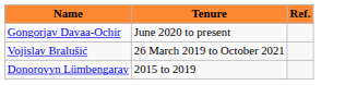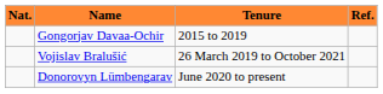 <table class="wikitable sortable">
 <tr>
+<th style="background:#FF8833;" scope="col">Nat.</th>
 <th style="background:#FF8833;" scope="col">Name</th>
 <th style="background:#FF8833;" scope="col">Tenure</th>
 <th style="background:#FF8833;" scope="col">Ref.</th>
 </tr>
 <tr>
+<td></td>
 <td><a href='#'>Gongorjav Davaa-Ochir</a></td>
-<td>June 2020 to present</td>
+<td>2015 to 2019</td>
 <td></td>
 </tr>
 <tr>
+<td></td>
 <td><a href='#'>Vojislav Bralušić</a></td>
 <td>26 March 2019 to October 2021</td>
 <td></td>
 </tr>
 <tr>
+<td></td>
 <td><a href='#'>Donorovyn Lümbengarav</a></td>
-<td>2015 to 2019</td>
+<td>June 2020 to present</td>
 <td></td>
 </tr>
 </table>
